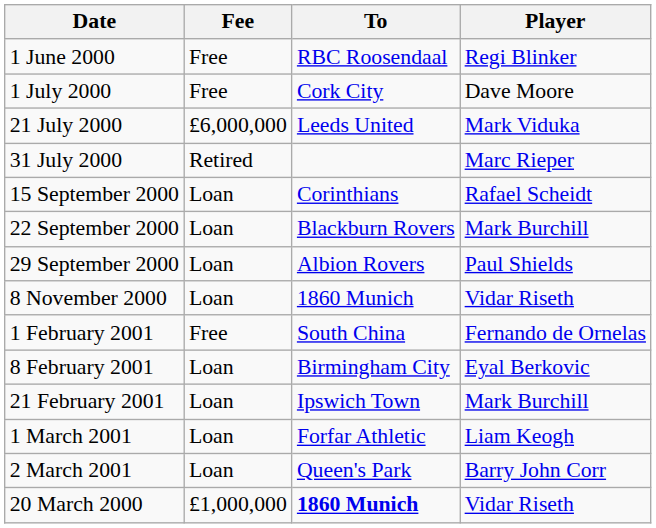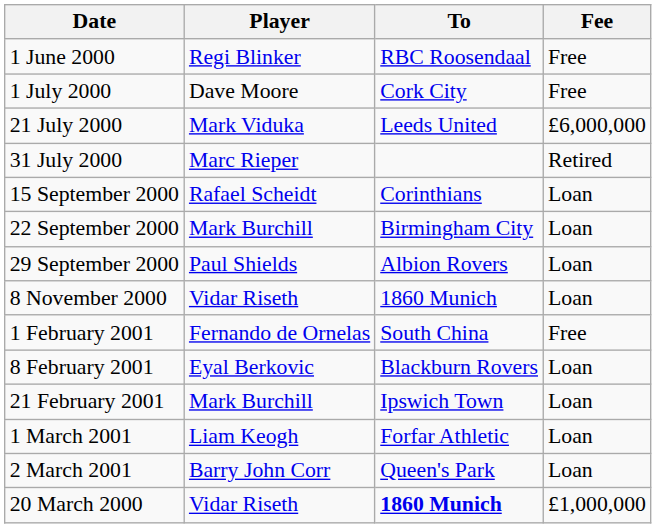 <table class="wikitable sortable">
 <tr>
 <th>Date</th>
+<th>Player</th>
+<th>To</th>
 <th>Fee</th>
-<th>To</th>
-<th>Player</th>
 </tr>
 <tr>
 <td>1 June 2000</td>
+<td> <a href='#'>Regi Blinker</a></td>
+<td> <a href='#'>RBC Roosendaal</a></td>
 <td>Free</td>
-<td> <a href='#'>RBC Roosendaal</a></td>
-<td> <a href='#'>Regi Blinker</a></td>
 </tr>
 <tr>
 <td>1 July 2000</td>
+<td> Dave Moore</td>
+<td> <a href='#'>Cork City</a></td>
 <td>Free</td>
-<td> <a href='#'>Cork City</a></td>
-<td> Dave Moore</td>
 </tr>
 <tr>
 <td>21 July 2000</td>
+<td> <a href='#'>Mark Viduka</a></td>
+<td> <a href='#'>Leeds United</a></td>
 <td>£6,000,000</td>
-<td> <a href='#'>Leeds United</a></td>
-<td> <a href='#'>Mark Viduka</a></td>
 </tr>
 <tr>
 <td>31 July 2000</td>
+<td> <a href='#'>Marc Rieper</a></td>
+<td></td>
 <td>Retired</td>
-<td></td>
-<td> <a href='#'>Marc Rieper</a></td>
 </tr>
 <tr>
 <td>15 September 2000</td>
+<td> <a href='#'>Rafael Scheidt</a></td>
+<td> <a href='#'>Corinthians</a></td>
 <td>Loan</td>
-<td> <a href='#'>Corinthians</a></td>
-<td> <a href='#'>Rafael Scheidt</a></td>
 </tr>
 <tr>
 <td>22 September 2000</td>
+<td> <a href='#'>Mark Burchill</a></td>
+<td> <a href='#'>Birmingham City</a></td>
 <td>Loan</td>
-<td> <a href='#'>Blackburn Rovers</a></td>
-<td> <a href='#'>Mark Burchill</a></td>
 </tr>
 <tr>
 <td>29 September 2000</td>
+<td> <a href='#'>Paul Shields</a></td>
+<td> <a href='#'>Albion Rovers</a></td>
 <td>Loan</td>
-<td> <a href='#'>Albion Rovers</a></td>
-<td> <a href='#'>Paul Shields</a></td>
 </tr>
 <tr>
 <td>8 November 2000</td>
+<td> <a href='#'>Vidar Riseth</a></td>
+<td> <a href='#'>1860 Munich</a></td>
 <td>Loan</td>
-<td> <a href='#'>1860 Munich</a></td>
-<td> <a href='#'>Vidar Riseth</a></td>
 </tr>
 <tr>
 <td>1 February 2001</td>
+<td> <a href='#'>Fernando de Ornelas</a></td>
+<td> <a href='#'>South China</a></td>
 <td>Free</td>
-<td> <a href='#'>South China</a></td>
-<td> <a href='#'>Fernando de Ornelas</a></td>
 </tr>
 <tr>
 <td>8 February 2001</td>
+<td> <a href='#'>Eyal Berkovic</a></td>
+<td> <a href='#'>Blackburn Rovers</a></td>
 <td>Loan</td>
-<td> <a href='#'>Birmingham City</a></td>
-<td> <a href='#'>Eyal Berkovic</a></td>
 </tr>
 <tr>
 <td>21 February 2001</td>
+<td> <a href='#'>Mark Burchill</a></td>
+<td> <a href='#'>Ipswich Town</a></td>
 <td>Loan</td>
-<td> <a href='#'>Ipswich Town</a></td>
-<td> <a href='#'>Mark Burchill</a></td>
 </tr>
 <tr>
 <td>1 March 2001</td>
+<td> <a href='#'>Liam Keogh</a></td>
+<td> <a href='#'>Forfar Athletic</a></td>
 <td>Loan</td>
-<td> <a href='#'>Forfar Athletic</a></td>
-<td> <a href='#'>Liam Keogh</a></td>
 </tr>
 <tr>
 <td>2 March 2001</td>
+<td> <a href='#'>Barry John Corr</a></td>
+<td> <a href='#'>Queen's Park</a></td>
 <td>Loan</td>
-<td> <a href='#'>Queen's Park</a></td>
-<td> <a href='#'>Barry John Corr</a></td>
 </tr>
 <tr>
 <td>20 March 2000</td>
+<td> <a href='#'>Vidar Riseth</a></td>
+<td><strong> <a href='#'>1860 Munich</a></strong></td>
 <td>£1,000,000</td>
-<td><strong> <a href='#'>1860 Munich</a></strong></td>
-<td> <a href='#'>Vidar Riseth</a></td>
 </tr>
 </table>
